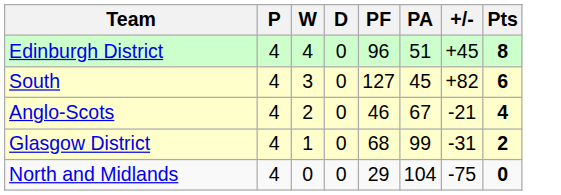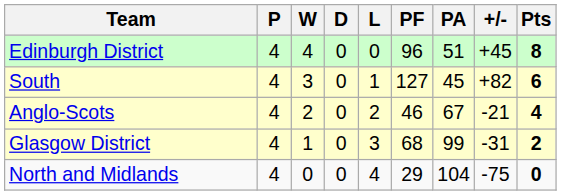 <table class="wikitable" style="text-align: center;">
 <tr>
 <th width="200">Team</th>
 <th width="20">P</th>
 <th width="20">W</th>
 <th width="20">D</th>
+<th width="20">L</th>
 <th width="20">PF</th>
 <th width="20">PA</th>
 <th width="25">+/-</th>
 <th width="20">Pts</th>
 </tr>
 <tr bgcolor="#ccffcc">
 <td align="left"><a href='#'>Edinburgh District</a></td>
 <td>4</td>
 <td>4</td>
+<td>0</td>
 <td>0</td>
 <td>96</td>
 <td>51</td>
 <td>+45</td>
 <td><strong>8</strong></td>
 </tr>
 <tr bgcolor="#ffffcc">
 <td align="left"><a href='#'>South</a></td>
 <td>4</td>
 <td>3</td>
 <td>0</td>
+<td>1</td>
 <td>127</td>
 <td>45</td>
 <td>+82</td>
 <td><strong>6</strong></td>
 </tr>
 <tr bgcolor="#ffffcc">
 <td align="left"><a href='#'>Anglo-Scots</a></td>
 <td>4</td>
 <td>2</td>
 <td>0</td>
+<td>2</td>
 <td>46</td>
 <td>67</td>
 <td>-21</td>
 <td><strong>4</strong></td>
 </tr>
 <tr bgcolor="#ffffcc">
 <td align="left"><a href='#'>Glasgow District</a></td>
 <td>4</td>
 <td>1</td>
 <td>0</td>
+<td>3</td>
 <td>68</td>
 <td>99</td>
 <td>-31</td>
 <td><strong>2</strong></td>
 </tr>
 <tr>
 <td align="left"><a href='#'>North and Midlands</a></td>
 <td>4</td>
 <td>0</td>
 <td>0</td>
+<td>4</td>
 <td>29</td>
 <td>104</td>
 <td>-75</td>
 <td><strong>0</strong></td>
 </tr>
 </table>
